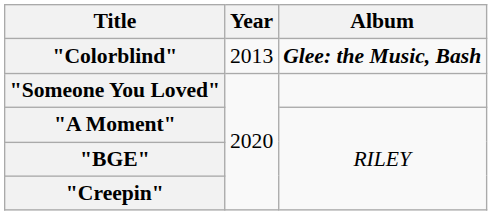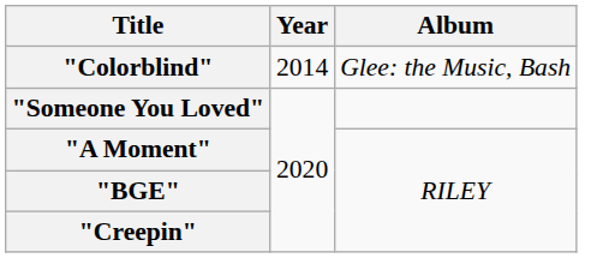 <table class="wikitable plainrowheaders" style="text-align:center;">
 <tr>
 <th scope="col" rowspan="1">Title</th>
 <th scope="col" rowspan="1">Year</th>
 <th scope="col" rowspan="1">Album</th>
 </tr>
 <tr>
 <th scope="row">"Colorblind"</th>
-<td>2013</td>
-<td><strong><em>Glee: the Music, Bash</em></strong></td>
+<td>2014</td>
+<td><em>Glee: the Music, Bash</em></td>
 </tr>
 <tr>
 <th scope="row">"Someone You Loved"</th>
 <td rowspan="4">2020</td>
 <td></td>
 </tr>
 <tr>
 <th scope="row">"A Moment"</th>
 <td rowspan="3"><em>RILEY</em></td>
 </tr>
 <tr>
 <th scope="row">"BGE"</th>
 </tr>
 <tr>
 <th scope="row">"Creepin"</th>
 </tr>
 </table>
